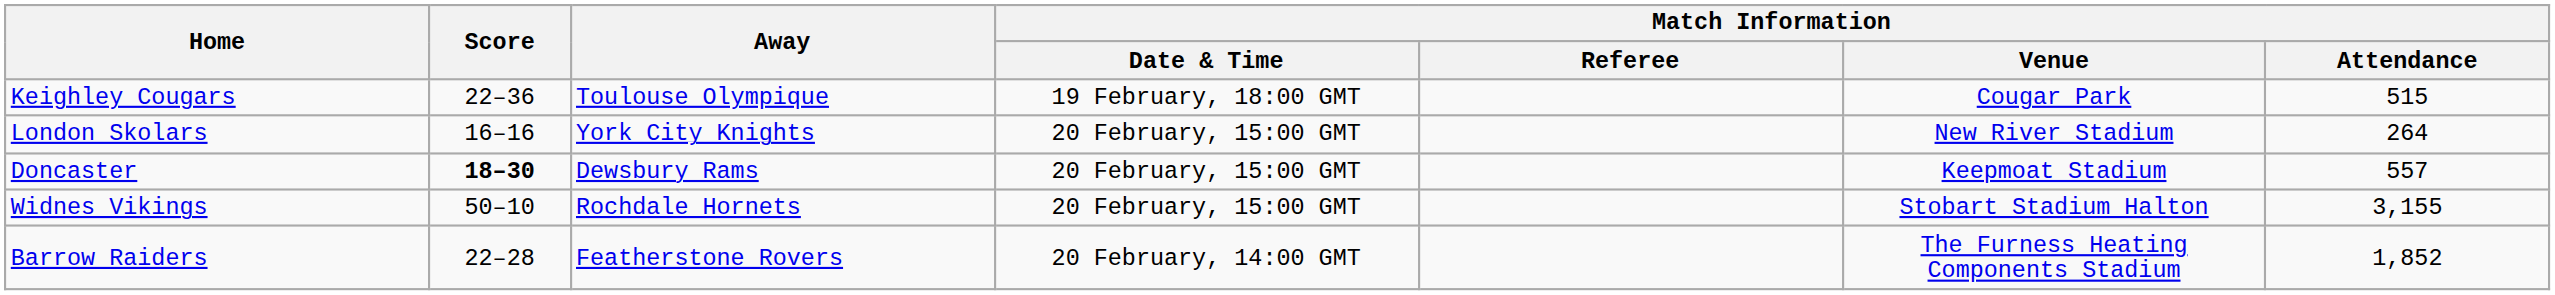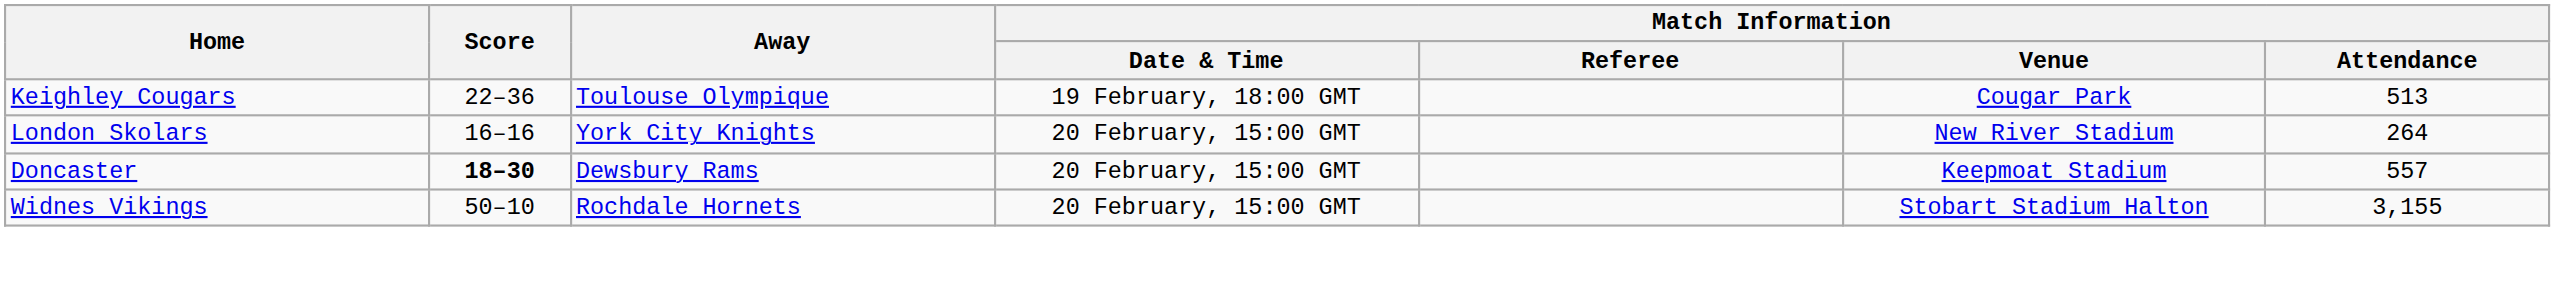 <table class="wikitable" style="text-align: center; font-size:85%;"  cellpadding=3 cellspacing=0 width=95%>
 <tr>
 <th rowspan=2 width=15%>Home</th>
 <th rowspan=2 width=5%>Score</th>
 <th rowspan=2 width=15%>Away</th>
 <th colspan=4>Match Information</th>
 </tr>
 <tr>
 <th width=15%>Date & Time</th>
 <th width=15%>Referee</th>
 <th width=15%>Venue</th>
 <th width=10%>Attendance</th>
 </tr>
 <tr>
 <td align=left> <a href='#'>Keighley Cougars</a></td>
 <td>22–36</td>
 <td align=left> <a href='#'>Toulouse Olympique</a></td>
 <td>19 February, 18:00 GMT</td>
 <td></td>
 <td><a href='#'>Cougar Park</a></td>
-<td>515</td>
+<td>513</td>
 </tr>
 <tr>
 <td align=left><a href='#'>London Skolars</a></td>
 <td>16–16</td>
 <td align=left> <a href='#'>York City Knights</a></td>
 <td>20 February, 15:00 GMT</td>
 <td></td>
 <td><a href='#'>New River Stadium</a></td>
 <td>264</td>
 </tr>
 <tr>
 <td align=left> <a href='#'>Doncaster</a></td>
 <td><strong>18–30</strong></td>
 <td align=left> <a href='#'>Dewsbury Rams</a></td>
 <td>20 February, 15:00 GMT</td>
 <td></td>
 <td><a href='#'>Keepmoat Stadium</a></td>
 <td>557</td>
 </tr>
 <tr>
 <td align=left> <a href='#'>Widnes Vikings</a></td>
 <td>50–10</td>
 <td align=left> <a href='#'>Rochdale Hornets</a></td>
 <td>20 February, 15:00 GMT</td>
 <td></td>
 <td><a href='#'>Stobart Stadium Halton</a></td>
 <td>3,155</td>
 </tr>
-<tr>
-<td align=left> <a href='#'>Barrow Raiders</a></td>
-<td>22–28</td>
-<td align=left> <a href='#'>Featherstone Rovers</a></td>
-<td>20 February, 14:00 GMT</td>
-<td></td>
-<td><a href='#'>The Furness Heating Components Stadium</a></td>
-<td>1,852</td>
-</tr>
 </table>
